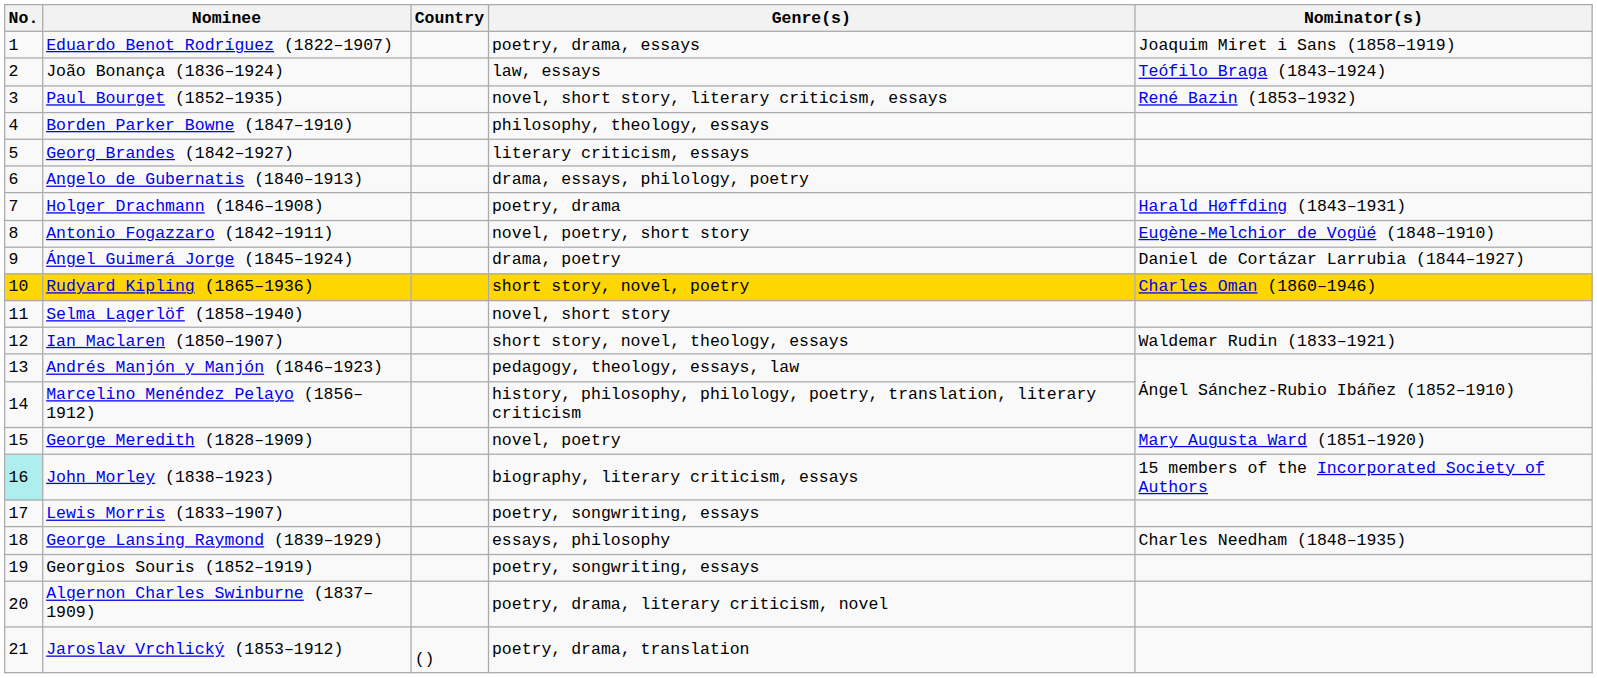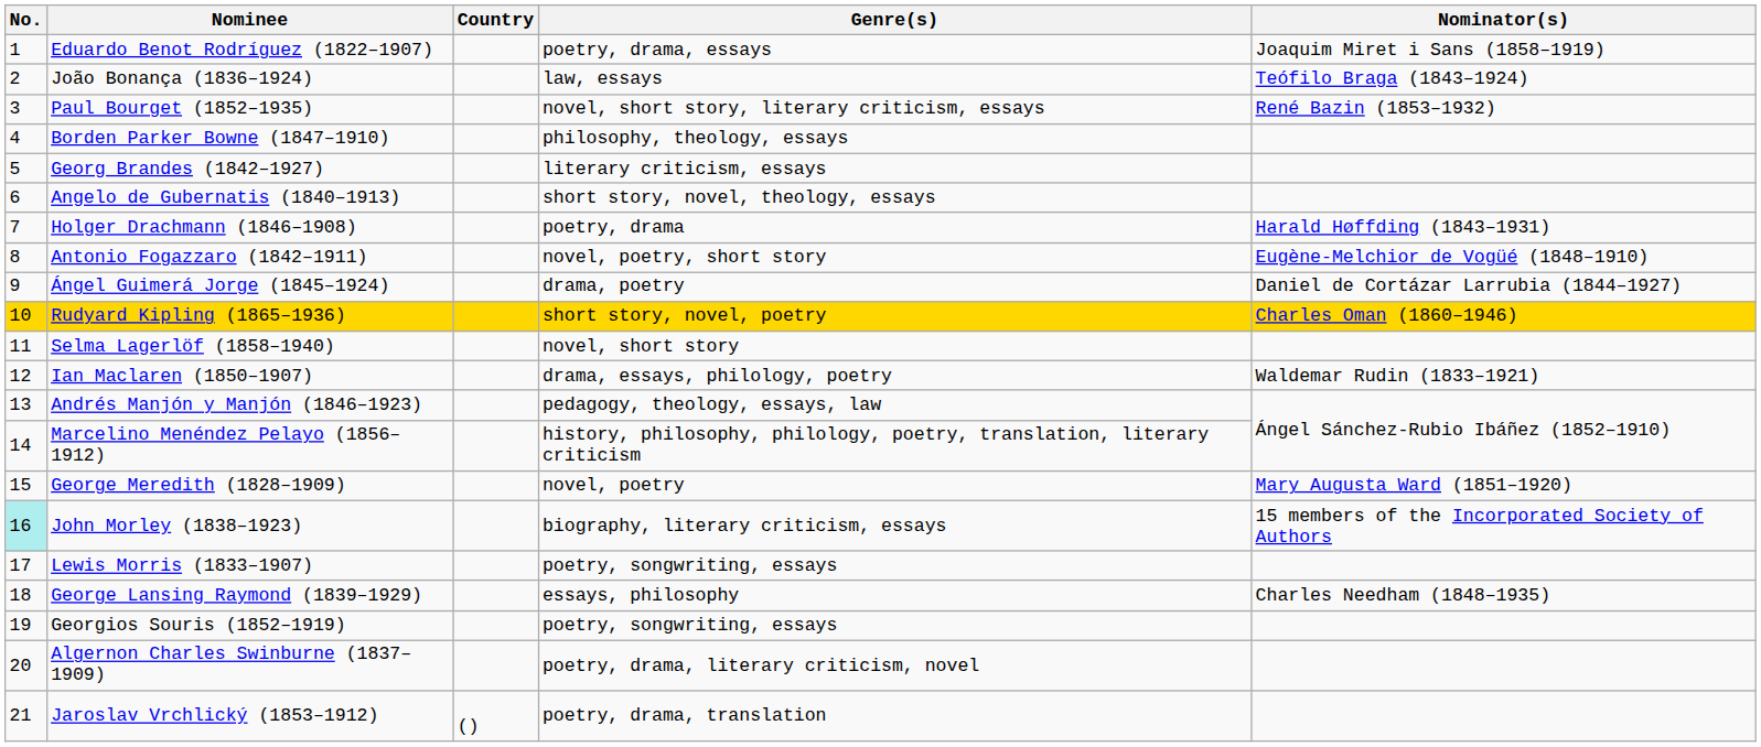 <table class="sortable wikitable mw-collapsible">
 <tr>
 <th scope=col>No.</th>
 <th scope=col>Nominee</th>
 <th scope=col>Country</th>
 <th scope=col>Genre(s)</th>
 <th scope=col>Nominator(s)</th>
 </tr>
 <tr>
 <td>1</td>
 <td><a href='#'>Eduardo Benot Rodríguez</a> (1822–1907)</td>
 <td></td>
 <td>poetry, drama, essays</td>
 <td>Joaquim Miret i Sans (1858–1919)</td>
 </tr>
 <tr>
 <td>2</td>
 <td>João Bonança (1836–1924)</td>
 <td></td>
 <td>law, essays</td>
 <td><a href='#'>Teófilo Braga</a> (1843–1924)</td>
 </tr>
 <tr>
 <td>3</td>
 <td><a href='#'>Paul Bourget</a> (1852–1935)</td>
 <td></td>
 <td>novel, short story, literary criticism, essays</td>
 <td><a href='#'>René Bazin</a> (1853–1932)</td>
 </tr>
 <tr>
 <td>4</td>
 <td><a href='#'>Borden Parker Bowne</a> (1847–1910)</td>
 <td></td>
 <td>philosophy, theology, essays</td>
 <td></td>
 </tr>
 <tr>
 <td>5</td>
 <td><a href='#'>Georg Brandes</a> (1842–1927)</td>
 <td></td>
 <td>literary criticism, essays</td>
 <td></td>
 </tr>
 <tr>
 <td>6</td>
 <td><a href='#'>Angelo de Gubernatis</a> (1840–1913)</td>
 <td></td>
-<td>drama, essays, philology, poetry</td>
+<td>short story, novel, theology, essays</td>
 <td></td>
 </tr>
 <tr>
 <td>7</td>
 <td><a href='#'>Holger Drachmann</a> (1846–1908)</td>
 <td></td>
 <td>poetry, drama</td>
 <td><a href='#'>Harald Høffding</a> (1843–1931)</td>
 </tr>
 <tr>
 <td>8</td>
 <td><a href='#'>Antonio Fogazzaro</a> (1842–1911)</td>
 <td></td>
 <td>novel, poetry, short story</td>
 <td><a href='#'>Eugène-Melchior de Vogüé</a> (1848–1910)</td>
 </tr>
 <tr>
 <td>9</td>
 <td><a href='#'>Ángel Guimerá Jorge</a> (1845–1924)</td>
 <td></td>
 <td>drama, poetry</td>
 <td>Daniel de Cortázar Larrubia (1844–1927)</td>
 </tr>
 <tr>
 <td style="background:gold;white-space:nowrap">10</td>
 <td style="background:gold;white-space:nowrap"><a href='#'>Rudyard Kipling</a> (1865–1936)</td>
 <td style="background:gold;white-space:nowrap"></td>
 <td style="background:gold;white-space:nowrap">short story, novel, poetry</td>
 <td style="background:gold;white-space:nowrap"><a href='#'>Charles Oman</a> (1860–1946)</td>
 </tr>
 <tr>
 <td>11</td>
 <td><a href='#'>Selma Lagerlöf</a> (1858–1940)</td>
 <td></td>
 <td>novel, short story</td>
 <td></td>
 </tr>
 <tr>
 <td>12</td>
 <td><a href='#'>Ian Maclaren</a> (1850–1907)</td>
 <td></td>
-<td>short story, novel, theology, essays</td>
+<td>drama, essays, philology, poetry</td>
 <td>Waldemar Rudin (1833–1921)</td>
 </tr>
 <tr>
 <td>13</td>
 <td><a href='#'>Andrés Manjón y Manjón</a> (1846–1923)</td>
 <td></td>
 <td>pedagogy, theology, essays, law</td>
 <td rowspan=2>Ángel Sánchez-Rubio Ibáñez (1852–1910)</td>
 </tr>
 <tr>
 <td>14</td>
 <td><a href='#'>Marcelino Menéndez Pelayo</a> (1856–1912)</td>
 <td></td>
 <td>history, philosophy, philology, poetry, translation, literary criticism</td>
 </tr>
 <tr>
 <td>15</td>
 <td><a href='#'>George Meredith</a> (1828–1909)</td>
 <td></td>
 <td>novel, poetry</td>
 <td><a href='#'>Mary Augusta Ward</a> (1851–1920)</td>
 </tr>
 <tr>
 <td style="background: paleturquoise;">16</td>
 <td><a href='#'>John Morley</a> (1838–1923)</td>
 <td></td>
 <td>biography, literary criticism, essays</td>
 <td>15 members of the <a href='#'>Incorporated Society of Authors</a></td>
 </tr>
 <tr>
 <td>17</td>
 <td><a href='#'>Lewis Morris</a> (1833–1907)</td>
 <td></td>
 <td>poetry, songwriting, essays</td>
 <td></td>
 </tr>
 <tr>
 <td>18</td>
 <td><a href='#'>George Lansing Raymond</a> (1839–1929)</td>
 <td></td>
 <td>essays, philosophy</td>
 <td>Charles Needham (1848–1935)</td>
 </tr>
 <tr>
 <td>19</td>
 <td>Georgios Souris (1852–1919)</td>
 <td></td>
 <td>poetry, songwriting, essays</td>
 <td></td>
 </tr>
 <tr>
 <td>20</td>
 <td><a href='#'>Algernon Charles Swinburne</a> (1837–1909)</td>
 <td></td>
 <td>poetry, drama, literary criticism, novel</td>
 <td></td>
 </tr>
 <tr>
 <td>21</td>
 <td><a href='#'>Jaroslav Vrchlický</a> (1853–1912)</td>
 <td><br>()</td>
 <td>poetry, drama, translation</td>
 <td></td>
 </tr>
 </table>
